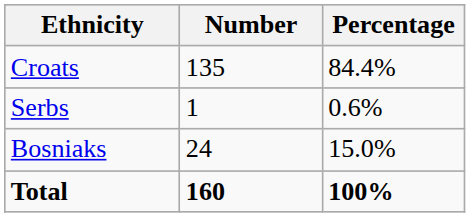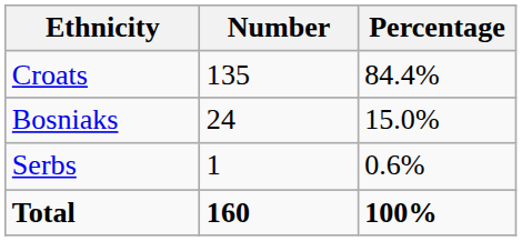 <table class="wikitable">
 <tr>
 <th width="100px">Ethnicity</th>
 <th width="80px">Number</th>
 <th width="80px">Percentage</th>
 </tr>
 <tr>
 <td><a href='#'>Croats</a></td>
 <td>135</td>
 <td>84.4%</td>
 </tr>
 <tr>
+<td><a href='#'>Bosniaks</a></td>
+<td>24</td>
+<td>15.0%</td>
+</tr>
+<tr>
 <td><a href='#'>Serbs</a></td>
 <td>1</td>
 <td>0.6%</td>
-</tr>
-<tr>
-<td><a href='#'>Bosniaks</a></td>
-<td>24</td>
-<td>15.0%</td>
 </tr>
 <tr>
 <td><strong>Total</strong></td>
 <td><strong>160</strong></td>
 <td><strong>100%</strong></td>
 </tr>
 </table>
